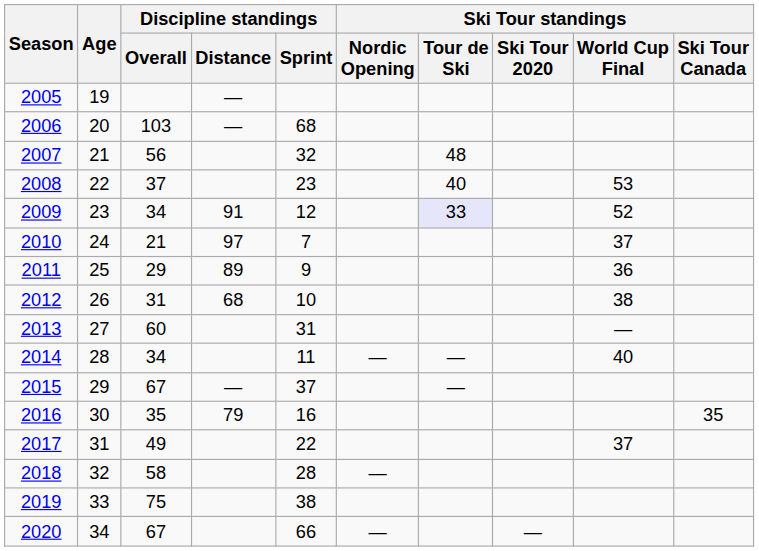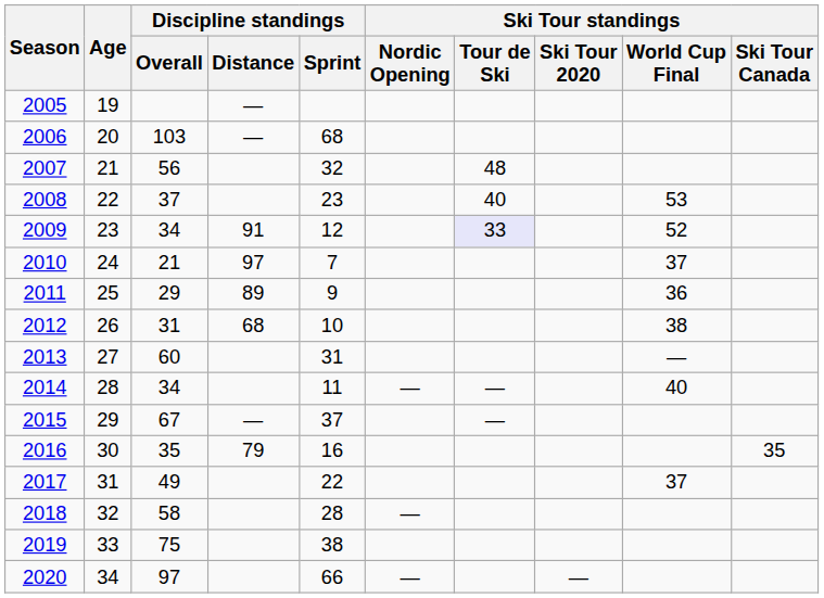 <table class="wikitable" style="text-align: center;">
 <tr>
 <th rowspan="2" scope="col">Season</th>
 <th rowspan="2" scope="col">Age</th>
 <th colspan="3" scope="col">Discipline standings</th>
 <th colspan="5" scope="col">Ski Tour standings</th>
 </tr>
 <tr>
 <th scope="col">Overall</th>
 <th scope="col">Distance</th>
 <th scope="col">Sprint</th>
 <th scope="col">Nordic<br>Opening</th>
 <th scope="col">Tour de<br>Ski</th>
 <th scope="col">Ski Tour<br>2020</th>
 <th scope="col">World Cup<br>Final</th>
 <th scope="col">Ski Tour<br>Canada</th>
 </tr>
 <tr>
 <td><a href='#'>2005</a></td>
 <td>19</td>
 <td></td>
 <td>—</td>
 <td></td>
 <td></td>
 <td></td>
 <td></td>
 <td></td>
 <td></td>
 </tr>
 <tr>
 <td><a href='#'>2006</a></td>
 <td>20</td>
 <td>103</td>
 <td>—</td>
 <td>68</td>
 <td></td>
 <td></td>
 <td></td>
 <td></td>
 <td></td>
 </tr>
 <tr>
 <td><a href='#'>2007</a></td>
 <td>21</td>
 <td>56</td>
 <td></td>
 <td>32</td>
 <td></td>
 <td>48</td>
 <td></td>
 <td></td>
 <td></td>
 </tr>
 <tr>
 <td><a href='#'>2008</a></td>
 <td>22</td>
 <td>37</td>
 <td></td>
 <td>23</td>
 <td></td>
 <td>40</td>
 <td></td>
 <td>53</td>
 <td></td>
 </tr>
 <tr>
 <td><a href='#'>2009</a></td>
 <td>23</td>
 <td>34</td>
 <td>91</td>
 <td>12</td>
 <td></td>
 <td style="background: lavender;">33</td>
 <td></td>
 <td>52</td>
 <td></td>
 </tr>
 <tr>
 <td><a href='#'>2010</a></td>
 <td>24</td>
 <td>21</td>
 <td>97</td>
 <td>7</td>
 <td></td>
 <td></td>
 <td></td>
 <td>37</td>
 <td></td>
 </tr>
 <tr>
 <td><a href='#'>2011</a></td>
 <td>25</td>
 <td>29</td>
 <td>89</td>
 <td>9</td>
 <td></td>
 <td></td>
 <td></td>
 <td>36</td>
 <td></td>
 </tr>
 <tr>
 <td><a href='#'>2012</a></td>
 <td>26</td>
 <td>31</td>
 <td>68</td>
 <td>10</td>
 <td></td>
 <td></td>
 <td></td>
 <td>38</td>
 <td></td>
 </tr>
 <tr>
 <td><a href='#'>2013</a></td>
 <td>27</td>
 <td>60</td>
 <td></td>
 <td>31</td>
 <td></td>
 <td></td>
 <td></td>
 <td>—</td>
 <td></td>
 </tr>
 <tr>
 <td><a href='#'>2014</a></td>
 <td>28</td>
 <td>34</td>
 <td></td>
 <td>11</td>
 <td>—</td>
 <td>—</td>
 <td></td>
 <td>40</td>
 <td></td>
 </tr>
 <tr>
 <td><a href='#'>2015</a></td>
 <td>29</td>
 <td>67</td>
 <td>—</td>
 <td>37</td>
 <td></td>
 <td>—</td>
 <td></td>
 <td></td>
 <td></td>
 </tr>
 <tr>
 <td><a href='#'>2016</a></td>
 <td>30</td>
 <td>35</td>
 <td>79</td>
 <td>16</td>
 <td></td>
 <td></td>
 <td></td>
 <td></td>
 <td>35</td>
 </tr>
 <tr>
 <td><a href='#'>2017</a></td>
 <td>31</td>
 <td>49</td>
 <td></td>
 <td>22</td>
 <td></td>
 <td></td>
 <td></td>
 <td>37</td>
 <td></td>
 </tr>
 <tr>
 <td><a href='#'>2018</a></td>
 <td>32</td>
 <td>58</td>
 <td></td>
 <td>28</td>
 <td>—</td>
 <td></td>
 <td></td>
 <td></td>
 <td></td>
 </tr>
 <tr>
 <td><a href='#'>2019</a></td>
 <td>33</td>
 <td>75</td>
 <td></td>
 <td>38</td>
 <td></td>
 <td></td>
 <td></td>
 <td></td>
 <td></td>
 </tr>
 <tr>
 <td><a href='#'>2020</a></td>
 <td>34</td>
-<td>67</td>
+<td>97</td>
 <td></td>
 <td>66</td>
 <td>—</td>
 <td></td>
 <td>—</td>
 <td></td>
 <td></td>
 </tr>
 </table>
